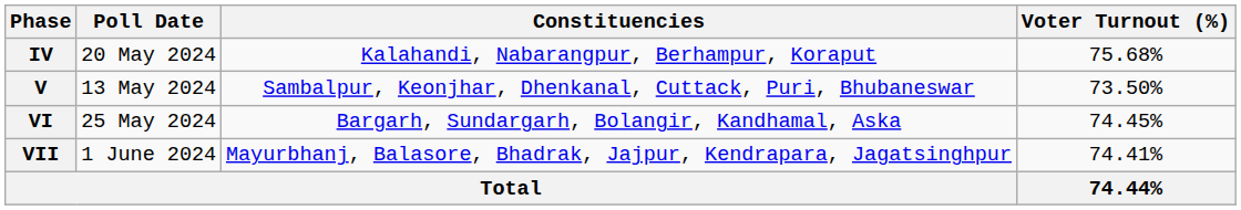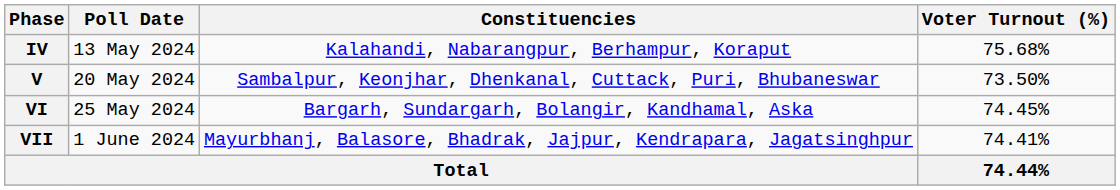 <table class="wikitable" style="text-align:center;">
 <tr>
 <th>Phase</th>
 <th>Poll Date</th>
 <th>Constituencies</th>
 <th>Voter Turnout (%)</th>
 </tr>
 <tr>
 <th>IV</th>
-<td>20 May 2024</td>
+<td>13 May 2024</td>
 <td><a href='#'>Kalahandi</a>, <a href='#'>Nabarangpur</a>, <a href='#'>Berhampur</a>, <a href='#'>Koraput</a></td>
 <td>75.68%</td>
 </tr>
 <tr>
 <th>V</th>
-<td>13 May 2024</td>
+<td>20 May 2024</td>
 <td><a href='#'>Sambalpur</a>, <a href='#'>Keonjhar</a>, <a href='#'>Dhenkanal</a>, <a href='#'>Cuttack</a>, <a href='#'>Puri</a>, <a href='#'>Bhubaneswar</a></td>
 <td>73.50%</td>
 </tr>
 <tr>
 <th>VI</th>
 <td>25 May 2024</td>
 <td><a href='#'>Bargarh</a>, <a href='#'>Sundargarh</a>, <a href='#'>Bolangir</a>, <a href='#'>Kandhamal</a>, <a href='#'>Aska</a></td>
 <td>74.45%</td>
 </tr>
 <tr>
 <th>VII</th>
 <td>1 June 2024</td>
 <td><a href='#'>Mayurbhanj</a>, <a href='#'>Balasore</a>, <a href='#'>Bhadrak</a>, <a href='#'>Jajpur</a>, <a href='#'>Kendrapara</a>, <a href='#'>Jagatsinghpur</a></td>
 <td>74.41%</td>
 </tr>
 <tr>
 <th colspan="3">Total</th>
 <th>74.44%</th>
 </tr>
 </table>
